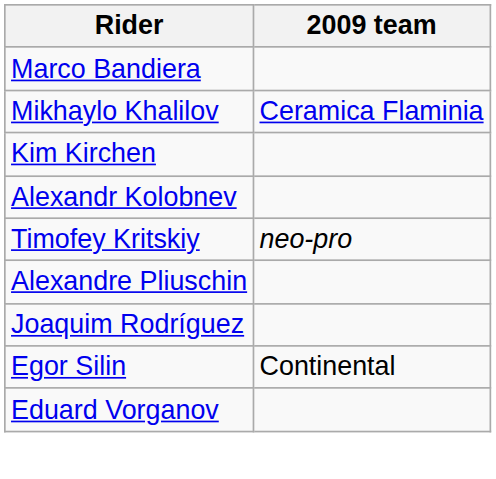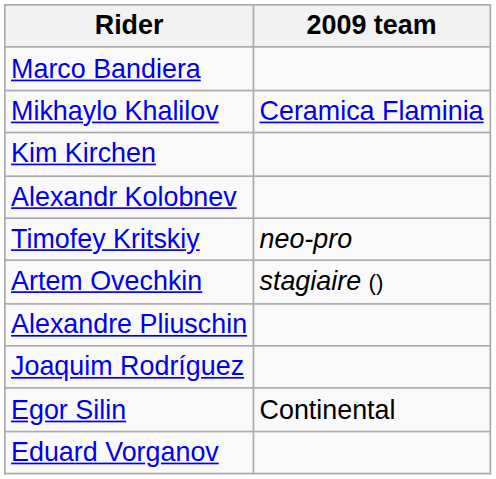 <table class="wikitable">
 <tr>
 <th>Rider</th>
 <th>2009 team</th>
 </tr>
 <tr>
 <td><a href='#'>Marco Bandiera</a></td>
 <td></td>
 </tr>
 <tr>
 <td><a href='#'>Mikhaylo Khalilov</a></td>
 <td><a href='#'>Ceramica Flaminia</a></td>
 </tr>
 <tr>
 <td><a href='#'>Kim Kirchen</a></td>
 <td></td>
 </tr>
 <tr>
 <td><a href='#'>Alexandr Kolobnev</a></td>
 <td></td>
 </tr>
 <tr>
 <td><a href='#'>Timofey Kritskiy</a></td>
 <td><em>neo-pro</em></td>
 </tr>
 <tr>
+<td><a href='#'>Artem Ovechkin</a></td>
+<td><em>stagiaire</em> <small>()</small></td>
+</tr>
+<tr>
 <td><a href='#'>Alexandre Pliuschin</a></td>
 <td></td>
 </tr>
 <tr>
 <td><a href='#'>Joaquim Rodríguez</a></td>
 <td></td>
 </tr>
 <tr>
 <td><a href='#'>Egor Silin</a></td>
 <td>Continental </td>
 </tr>
 <tr>
 <td><a href='#'>Eduard Vorganov</a></td>
 <td></td>
 </tr>
 </table>
